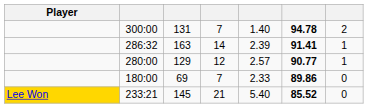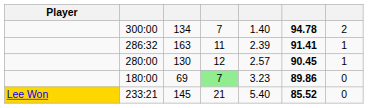 <table class="wikitable sortable" style="text-align:center;">
 <tr>
 <th width="170px">Player</th>
 <th width="60px"></th>
 <th width="50px"></th>
 <th width="50px"></th>
 <th width="60px"></th>
 <th width="60px"></th>
 <th width="50px"></th>
 </tr>
 <tr>
 <td align="left"> </td>
 <td>300:00</td>
-<td>131</td>
+<td>134</td>
 <td>7</td>
 <td>1.40</td>
 <td><strong>94.78</strong></td>
 <td>2</td>
 </tr>
 <tr>
 <td align="left"> </td>
 <td>286:32</td>
 <td>163</td>
-<td>14</td>
+<td>11</td>
 <td>2.39</td>
 <td><strong>91.41</strong></td>
 <td>1</td>
 </tr>
 <tr>
 <td align="left"> </td>
 <td>280:00</td>
-<td>129</td>
+<td>130</td>
 <td>12</td>
 <td>2.57</td>
-<td><strong>90.77</strong></td>
+<td><strong>90.45</strong></td>
 <td>1</td>
 </tr>
 <tr>
 <td align="left"> </td>
 <td>180:00</td>
 <td>69</td>
-<td>7</td>
-<td>2.33</td>
+<td style="background: lightgreen;">7</td>
+<td>3.23</td>
 <td><strong>89.86</strong></td>
 <td>0</td>
 </tr>
 <tr>
 <td align="left" style="background: gold;"> <a href='#'>Lee Won</a></td>
 <td>233:21</td>
 <td>145</td>
 <td>21</td>
 <td>5.40</td>
 <td><strong>85.52</strong></td>
 <td>0</td>
 </tr>
 </table>
